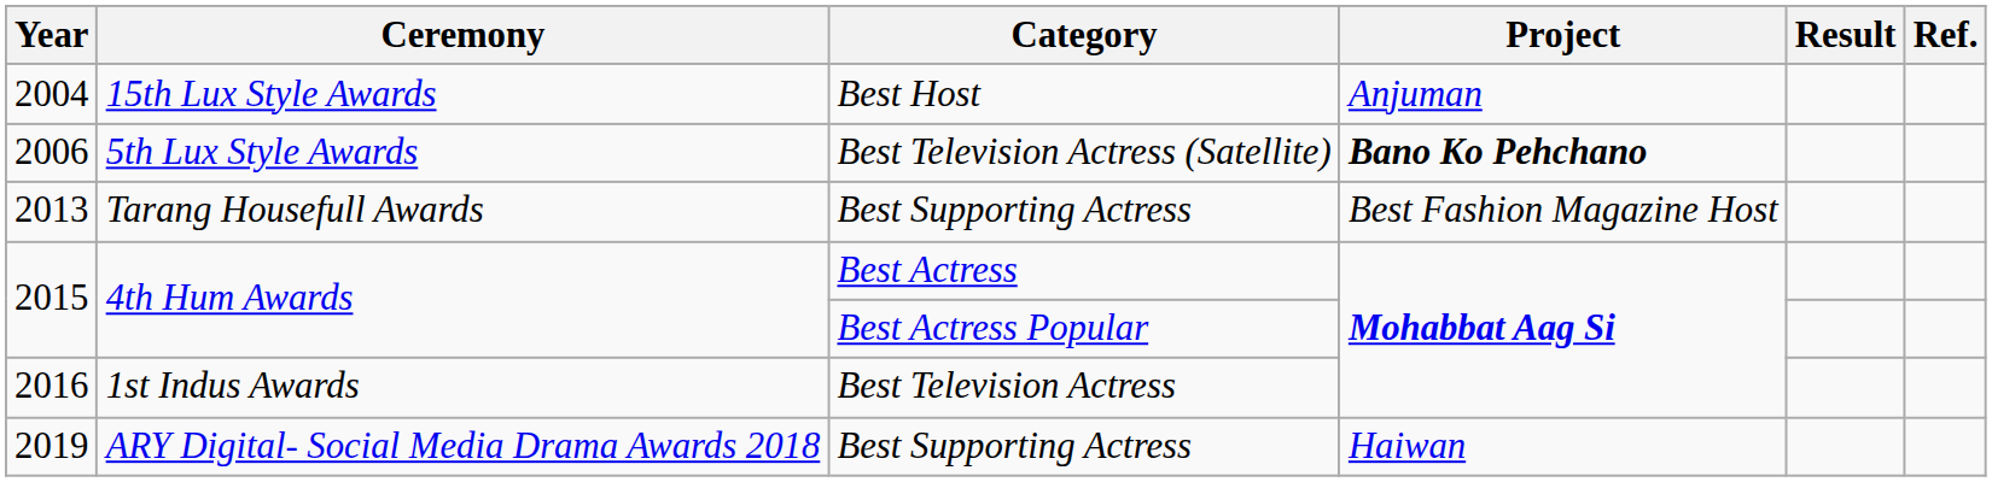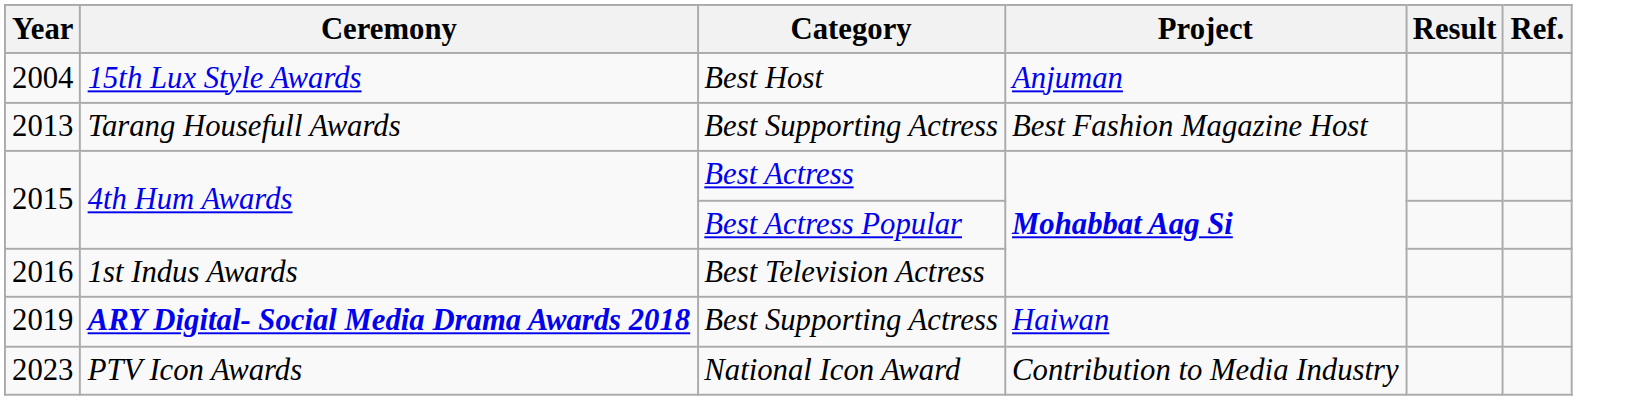 <table class="wikitable style">
 <tr>
 <th>Year</th>
 <th>Ceremony</th>
 <th>Category</th>
 <th>Project</th>
 <th>Result</th>
 <th>Ref.</th>
 </tr>
 <tr>
 <td>2004</td>
 <td><em><a href='#'>15th Lux Style Awards</a></em></td>
 <td><em>Best Host</em></td>
 <td><em><a href='#'>Anjuman</a></em></td>
-<td></td>
-<td></td>
-</tr>
-<tr>
-<td>2006</td>
-<td><em><a href='#'>5th Lux Style Awards</a></em></td>
-<td><em>Best Television Actress (Satellite)</em></td>
-<td><strong><em>Bano Ko Pehchano</em></strong></td>
 <td></td>
 <td></td>
 </tr>
 <tr>
 <td>2013</td>
 <td><em>Tarang Housefull Awards</em></td>
 <td><em>Best Supporting Actress</em></td>
 <td><em>Best Fashion Magazine Host</em></td>
 <td></td>
 <td></td>
 </tr>
 <tr>
 <td rowspan="2">2015</td>
 <td rowspan="2"><em><a href='#'>4th Hum Awards</a></em></td>
 <td><em><a href='#'>Best Actress</a></em></td>
 <td rowspan="3"><strong><em><a href='#'>Mohabbat Aag Si</a></em></strong></td>
 <td></td>
 <td></td>
 </tr>
 <tr>
 <td><em><a href='#'>Best Actress Popular</a></em></td>
 <td></td>
 <td></td>
 </tr>
 <tr>
 <td>2016</td>
 <td><em>1st Indus Awards</em></td>
 <td><em>Best Television Actress</em></td>
 <td></td>
 <td></td>
 </tr>
 <tr>
 <td>2019</td>
-<td><em><a href='#'>ARY Digital- Social Media Drama Awards 2018</a></em></td>
+<td><strong><em><a href='#'>ARY Digital- Social Media Drama Awards 2018</a></em></strong></td>
 <td><em>Best Supporting Actress</em></td>
 <td><em><a href='#'>Haiwan</a></em></td>
 <td></td>
 <td></td>
 </tr>
+<tr>
+<td>2023</td>
+<td><em>PTV Icon Awards</em></td>
+<td><em>National Icon Award</em></td>
+<td><em>Contribution to Media Industry</em></td>
+<td></td>
+<td></td>
+</tr>
 </table>
